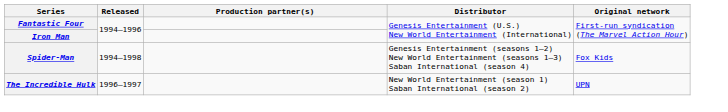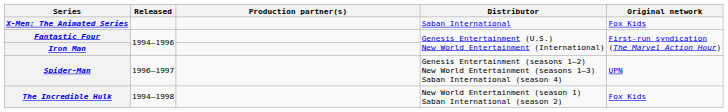 <table class="wikitable plainrowheaders defaultleft">
 <tr>
 <th scope="col">Series</th>
 <th scope="col">Released</th>
 <th scope="col" style="width: 400px">Production partner(s)</th>
 <th scope="col">Distributor</th>
 <th scope="col">Original network</th>
+</tr>
+<tr>
+<th scope="row"><em><a href='#'>X-Men: The Animated Series</a></em></th>
+<td></td>
+<td></td>
+<td><a href='#'>Saban International</a></td>
+<td><a href='#'>Fox Kids</a></td>
 </tr>
 <tr>
 <th scope="row"><em><a href='#'>Fantastic Four</a></em></th>
 <td rowspan="2">1994–1996</td>
 <td></td>
 <td rowspan="2"><a href='#'>Genesis Entertainment</a> (U.S.)<br><a href='#'>New World Entertainment</a> (International)</td>
 <td rowspan="2"><a href='#'>First-run syndication</a><br>(<em><a href='#'>The Marvel Action Hour</a></em>)</td>
 </tr>
 <tr>
 <th scope="row"><em><a href='#'>Iron Man</a></em></th>
 <td></td>
 </tr>
 <tr>
 <th scope="row"><em><a href='#'>Spider-Man</a></em></th>
-<td>1994–1998</td>
+<td>1996–1997</td>
 <td></td>
 <td>Genesis Entertainment (seasons 1–2)<br>New World Entertainment (seasons 1–3)<br>Saban International (season 4)</td>
-<td><a href='#'>Fox Kids</a></td>
+<td><a href='#'>UPN</a></td>
 </tr>
 <tr>
 <th scope="row"><em><a href='#'>The Incredible Hulk</a></em></th>
-<td>1996–1997</td>
+<td>1994–1998</td>
 <td></td>
 <td>New World Entertainment (season 1)<br>Saban International (season 2)</td>
-<td><a href='#'>UPN</a></td>
+<td><a href='#'>Fox Kids</a></td>
 </tr>
 </table>
